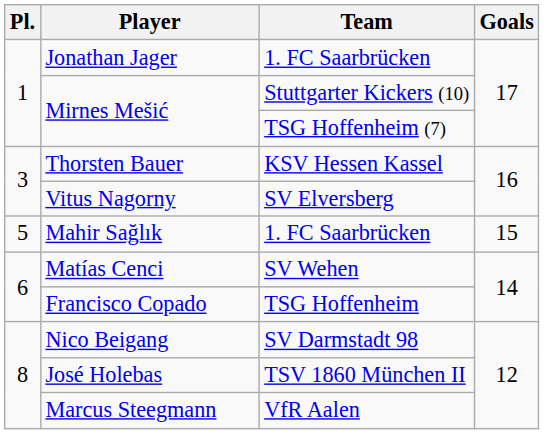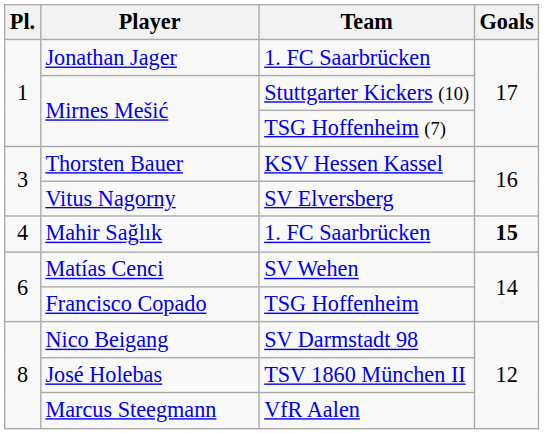 <table class="wikitable" style="text-align: center;">
 <tr class="hintergrundfarbe5">
 <th>Pl.</th>
 <th width="150px">Player</th>
 <th>Team</th>
 <th>Goals</th>
 </tr>
 <tr>
 <td rowspan="3">1</td>
 <td style="text-align: left;"> <a href='#'>Jonathan Jager</a></td>
 <td style="text-align: left;"><a href='#'>1. FC Saarbrücken</a></td>
 <td rowspan="3">17</td>
 </tr>
 <tr>
 <td style="text-align: left;" rowspan="2"> <a href='#'>Mirnes Mešić</a></td>
 <td style="text-align: left;"><a href='#'>Stuttgarter Kickers</a> <small>(10)</small></td>
 </tr>
 <tr>
 <td style="text-align: left;"><a href='#'>TSG Hoffenheim</a> <small>(7)</small></td>
 </tr>
 <tr>
 <td rowspan="2">3</td>
 <td style="text-align: left;"> <a href='#'>Thorsten Bauer</a></td>
 <td style="text-align: left;"><a href='#'>KSV Hessen Kassel</a></td>
 <td rowspan="2">16</td>
 </tr>
 <tr>
 <td style="text-align: left;"> <a href='#'>Vitus Nagorny</a></td>
 <td style="text-align: left;"><a href='#'>SV Elversberg</a></td>
 </tr>
 <tr>
-<td>5</td>
+<td>4</td>
 <td style="text-align: left;"> <a href='#'>Mahir Sağlık</a></td>
 <td style="text-align: left;"><a href='#'>1. FC Saarbrücken</a></td>
-<td>15</td>
+<td><strong>15</strong></td>
 </tr>
 <tr>
 <td rowspan="2">6</td>
 <td style="text-align: left;"> <a href='#'>Matías Cenci</a></td>
 <td style="text-align: left;"><a href='#'>SV Wehen</a></td>
 <td rowspan="2">14</td>
 </tr>
 <tr>
 <td style="text-align: left;"> <a href='#'>Francisco Copado</a></td>
 <td style="text-align: left;"><a href='#'>TSG Hoffenheim</a></td>
 </tr>
 <tr>
 <td rowspan="3">8</td>
 <td style="text-align: left;"> <a href='#'>Nico Beigang</a></td>
 <td style="text-align: left;"><a href='#'>SV Darmstadt 98</a></td>
 <td rowspan="3">12</td>
 </tr>
 <tr>
 <td style="text-align: left;"> <a href='#'>José Holebas</a></td>
 <td style="text-align: left;"><a href='#'>TSV 1860 München II</a></td>
 </tr>
 <tr>
 <td style="text-align: left;"> <a href='#'>Marcus Steegmann</a></td>
 <td style="text-align: left;"><a href='#'>VfR Aalen</a></td>
 </tr>
 </table>
